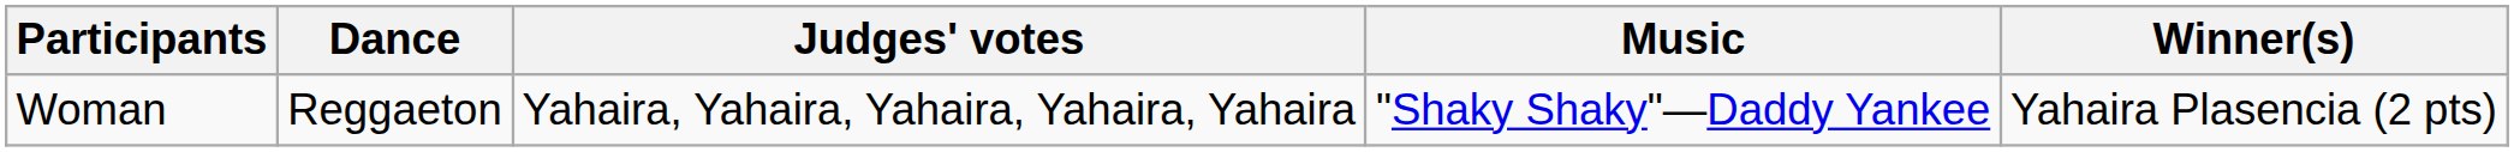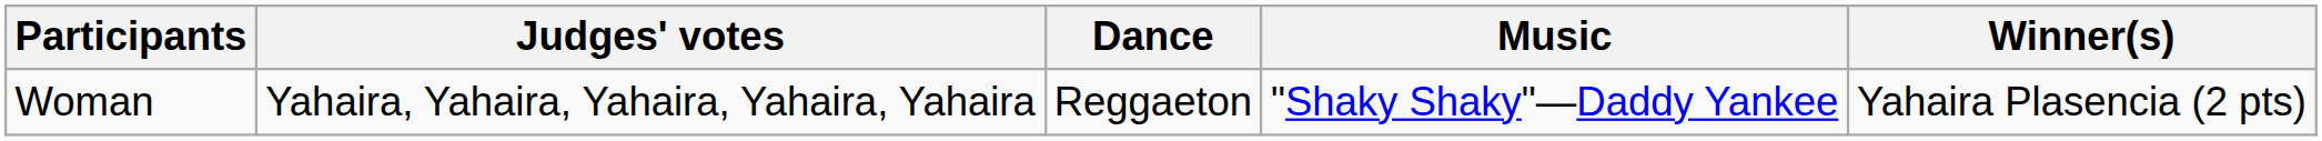 <table class="wikitable" style="width:95%; white-space:nowrap">
 <tr>
 <th>Participants</th>
+<th>Judges' votes</th>
 <th>Dance</th>
-<th>Judges' votes</th>
 <th>Music</th>
 <th>Winner(s)</th>
 </tr>
 <tr>
 <td>Woman</td>
+<td>Yahaira, Yahaira, Yahaira, Yahaira, Yahaira</td>
 <td>Reggaeton</td>
-<td>Yahaira, Yahaira, Yahaira, Yahaira, Yahaira</td>
 <td>"<a href='#'>Shaky Shaky</a>"—<a href='#'>Daddy Yankee</a></td>
 <td>Yahaira Plasencia (2 pts)</td>
 </tr>
 </table>
